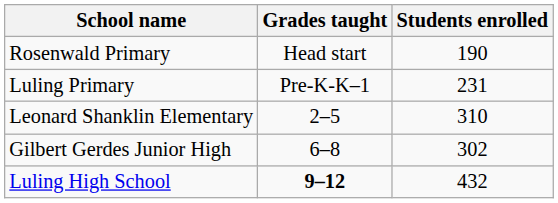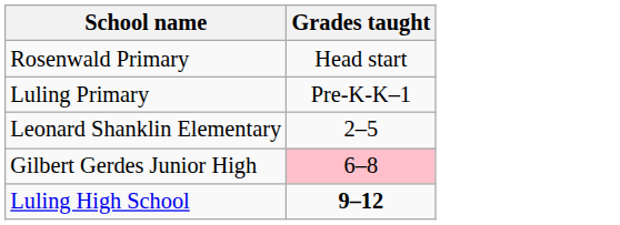 <table class="wikitable">
 <tr>
 <th>School name</th>
 <th>Grades taught</th>
-<th>Students enrolled </th>
 </tr>
 <tr>
 <td>Rosenwald Primary</td>
 <td style="text-align:center;">Head start</td>
-<td style="text-align:center;">190</td>
 </tr>
 <tr>
 <td>Luling Primary</td>
 <td style="text-align:center;">Pre-K-K–1</td>
-<td style="text-align:center;">231</td>
 </tr>
 <tr>
 <td>Leonard Shanklin Elementary</td>
 <td style="text-align:center;">2–5</td>
-<td style="text-align:center;">310</td>
 </tr>
 <tr>
 <td>Gilbert Gerdes Junior High</td>
-<td style="text-align:center;">6–8</td>
-<td style="text-align:center;">302</td>
+<td style="background: pink; text-align:center;">6–8</td>
 </tr>
 <tr>
 <td><a href='#'>Luling High School</a></td>
 <td style="text-align:center;"><strong>9–12</strong></td>
-<td style="text-align:center;">432</td>
 </tr>
 </table>
